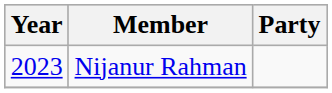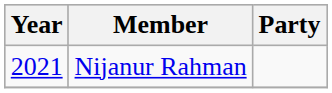 <table class="wikitable sortable">
 <tr>
 <th>Year</th>
 <th>Member</th>
 <th colspan=2>Party</th>
 </tr>
 <tr>
-<td><a href='#'>2023</a></td>
+<td><a href='#'>2021</a></td>
 <td><a href='#'>Nijanur Rahman</a></td>
 <td></td>
 </tr>
 <tr>
 </tr>
 </table>
